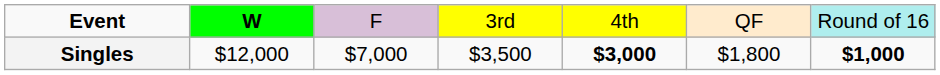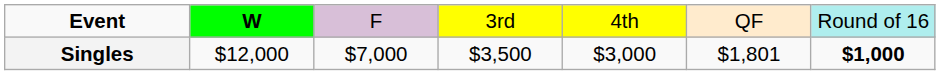 <table class=wikitable style=font-size:95%;text-align:center>
 <tr>
 <td style="width:130px"><strong>Event</strong></td>
 <td style="width:85px; background:lime"><strong>W</strong></td>
 <td style="width:85px; background:thistle">F</td>
 <td style="width:85px; background:#ffff00">3rd</td>
 <td style="width:85px; background:#ffff00">4th</td>
 <td style="width:85px; background:#ffebcd">QF</td>
 <td style="width:85px; background:#afeeee">Round of 16</td>
 </tr>
 <tr>
 <th style=background:#f3f3f3>Singles </th>
 <td>$12,000</td>
 <td>$7,000</td>
 <td>$3,500</td>
-<td><strong>$3,000</strong></td>
-<td>$1,800</td>
+<td>$3,000</td>
+<td>$1,801</td>
 <td><strong>$1,000</strong></td>
 </tr>
 </table>
